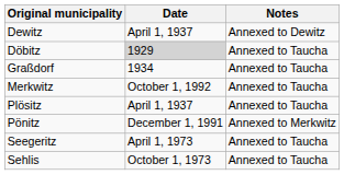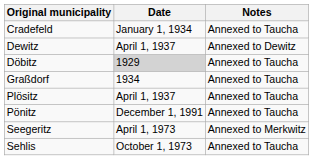 <table class="wikitable">
 <tr>
 <th>Original municipality</th>
 <th>Date</th>
 <th>Notes</th>
+</tr>
+<tr>
+<td>Cradefeld</td>
+<td>January 1, 1934</td>
+<td>Annexed to Taucha</td>
 </tr>
 <tr>
 <td>Dewitz</td>
 <td>April 1, 1937</td>
 <td>Annexed to Dewitz</td>
 </tr>
 <tr>
 <td>Döbitz</td>
 <td style="background: lightgrey;">1929</td>
 <td>Annexed to Taucha</td>
 </tr>
 <tr>
 <td>Graßdorf</td>
 <td>1934</td>
 <td>Annexed to Taucha</td>
 </tr>
 <tr>
-<td>Merkwitz</td>
-<td>October 1, 1992</td>
-<td>Annexed to Taucha</td>
-</tr>
-<tr>
 <td>Plösitz</td>
 <td>April 1, 1937</td>
 <td>Annexed to Taucha</td>
 </tr>
 <tr>
 <td>Pönitz</td>
 <td>December 1, 1991</td>
-<td>Annexed to Merkwitz</td>
+<td>Annexed to Taucha</td>
 </tr>
 <tr>
 <td>Seegeritz</td>
 <td>April 1, 1973</td>
-<td>Annexed to Taucha</td>
+<td>Annexed to Merkwitz</td>
 </tr>
 <tr>
 <td>Sehlis</td>
 <td>October 1, 1973</td>
 <td>Annexed to Taucha</td>
 </tr>
 </table>
